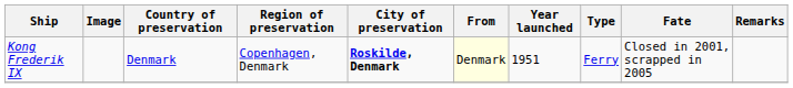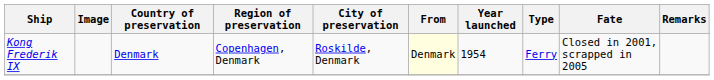 <table class="wikitable sortable">
 <tr>
 <th>Ship</th>
 <th>Image</th>
 <th>Country of preservation</th>
 <th>Region of preservation</th>
 <th>City of preservation</th>
 <th>From</th>
 <th>Year launched</th>
 <th>Type</th>
 <th>Fate</th>
 <th>Remarks</th>
 </tr>
 <tr>
 <td><a href='#'><em>Kong Frederik IX</em></a></td>
 <td></td>
 <td><a href='#'>Denmark</a></td>
 <td><a href='#'>Copenhagen</a>, Denmark</td>
-<td><strong><a href='#'>Roskilde</a>, Denmark</strong></td>
+<td><a href='#'>Roskilde</a>, Denmark</td>
 <td style="background: lightyellow;">Denmark<br></td>
-<td>1951</td>
+<td>1954</td>
 <td><a href='#'>Ferry</a></td>
 <td>Closed in 2001, scrapped in 2005</td>
 <td></td>
 </tr>
 <tr>
 </tr>
 </table>
